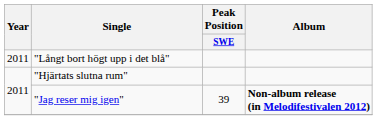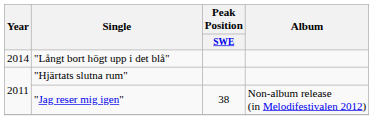 <table class="wikitable plainrowheaders" style="text-align:center;" border="1">
 <tr>
 <th scope="col" rowspan="2">Year</th>
 <th scope="col" rowspan="2" style="width:15em;">Single</th>
 <th scope="col" colspan="1">Peak Position</th>
 <th scope="col" rowspan="2">Album</th>
 </tr>
 <tr>
 <th scope="col" style="width:3em;font-size:85%;"><a href='#'>SWE</a><br></th>
 </tr>
 <tr>
-<td>2011</td>
+<td>2014</td>
 <td style="text-align:left;">"Långt bort högt upp i det blå"</td>
 <td></td>
 <td style="text-align:left;"></td>
 </tr>
 <tr>
 <td rowspan="2">2011</td>
 <td style="text-align:left;">"Hjärtats slutna rum"</td>
 <td></td>
 <td style="text-align:left;"></td>
 </tr>
 <tr>
 <td style="text-align:left;">"<a href='#'>Jag reser mig igen</a>"</td>
-<td>39</td>
-<td style="text-align:left;"><strong>Non-album release <br>(in <a href='#'>Melodifestivalen 2012</a>)</strong></td>
+<td>38</td>
+<td style="text-align:left;">Non-album release <br>(in <a href='#'>Melodifestivalen 2012</a>)</td>
 </tr>
 <tr>
 </tr>
 </table>
